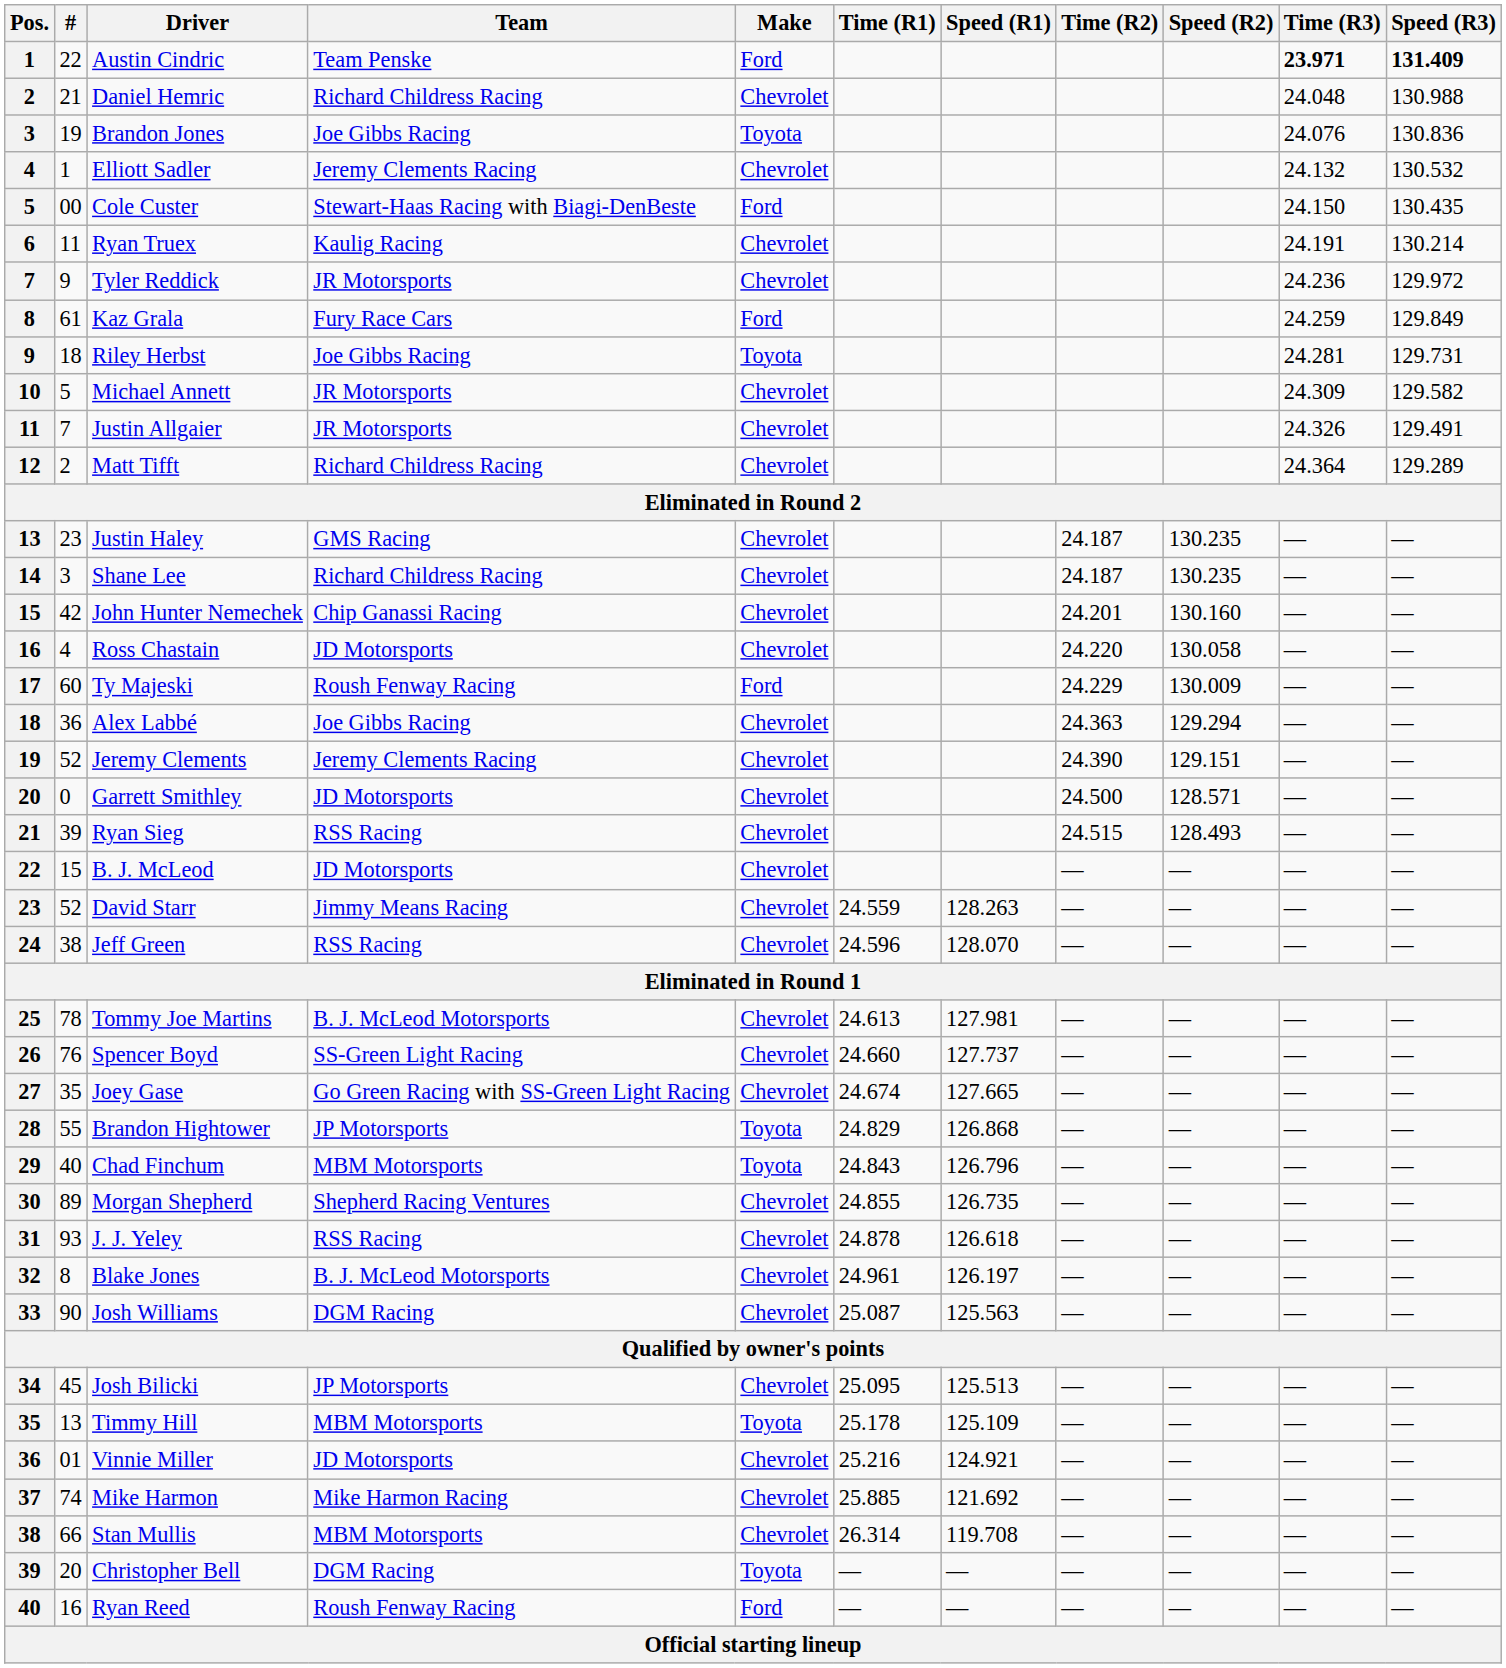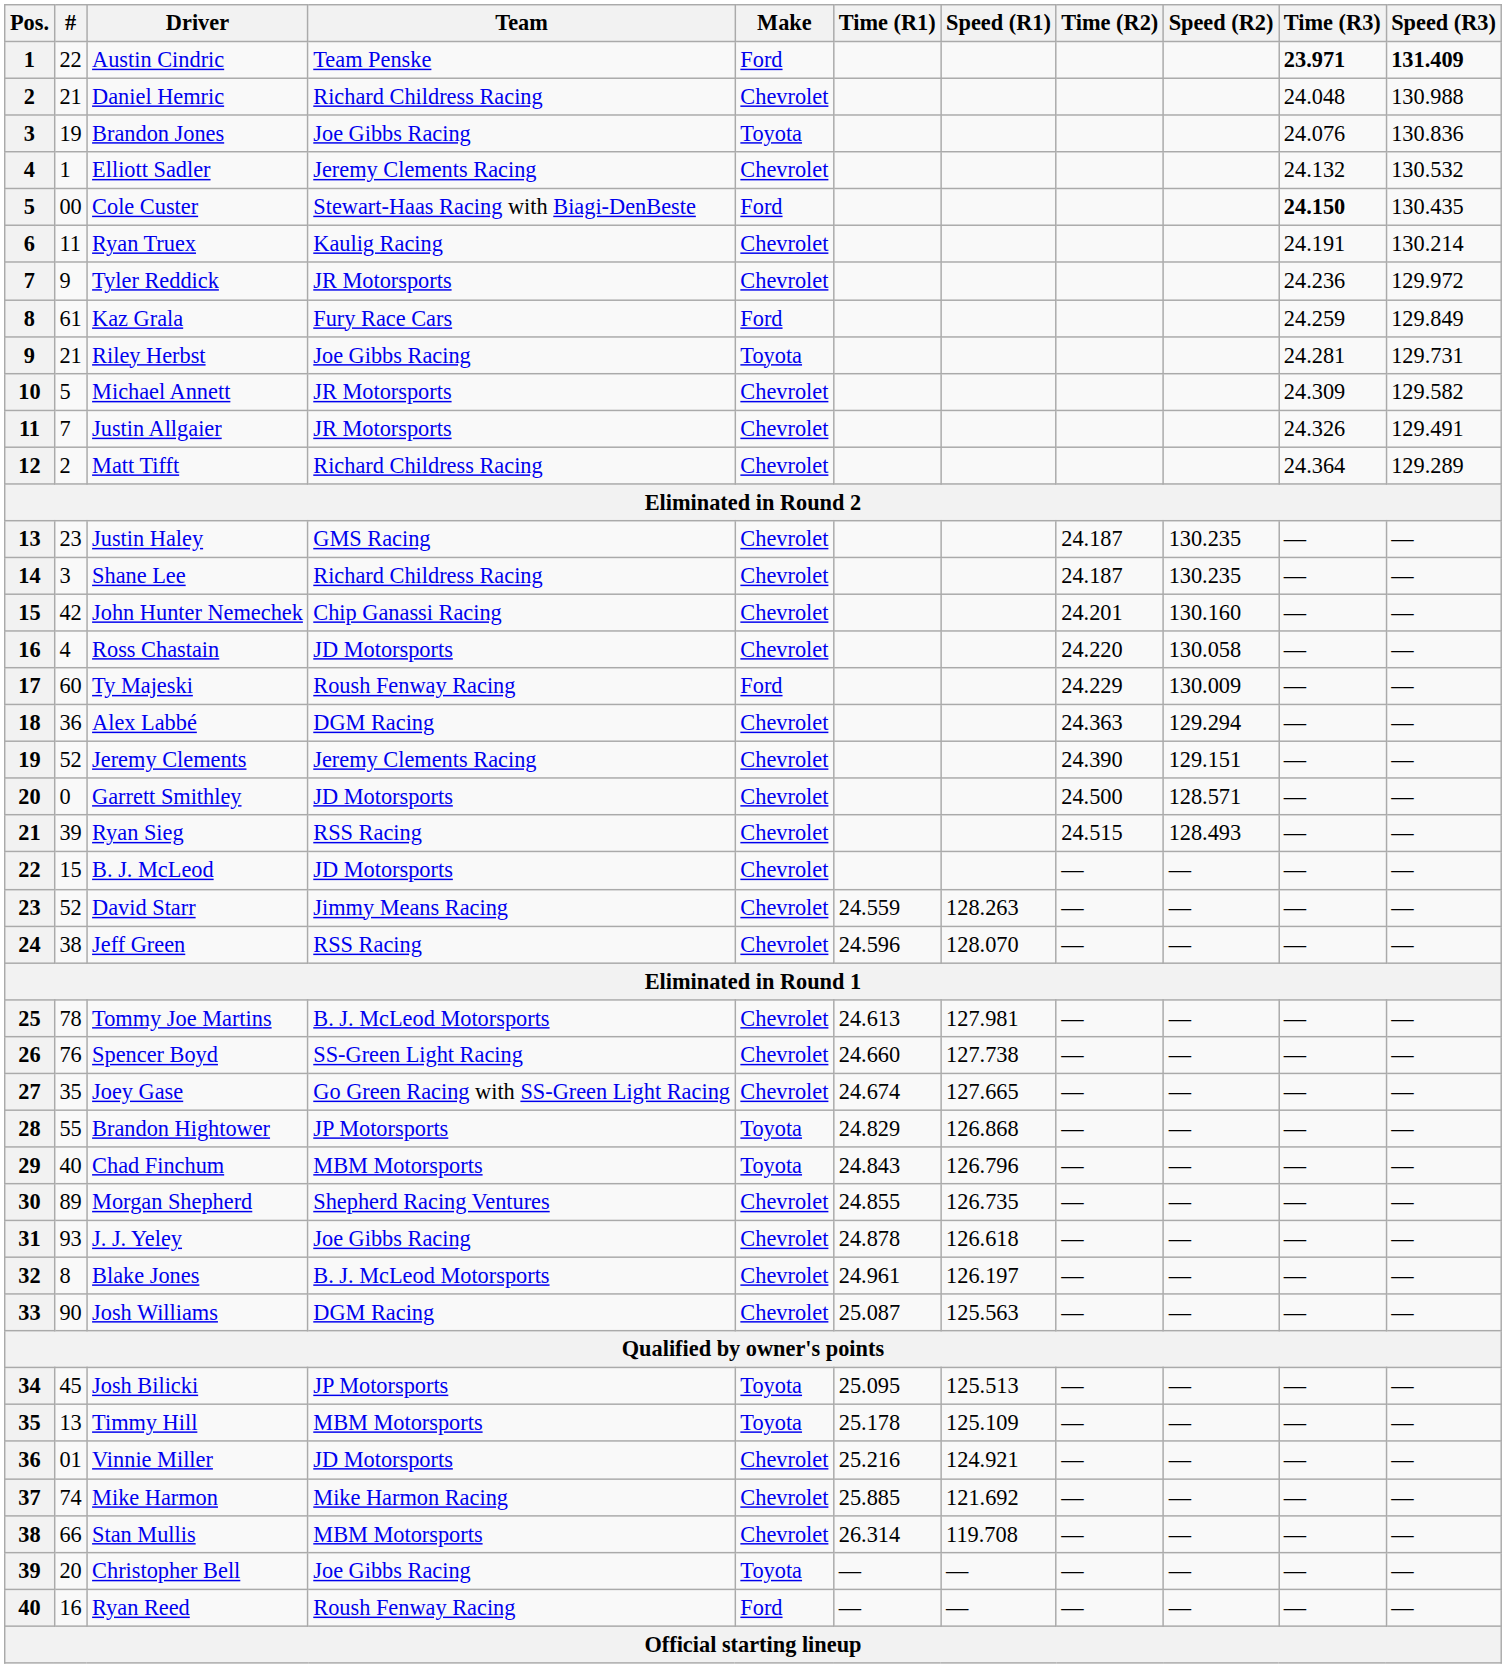 <table class="wikitable" style="font-size:95%">
 <tr>
 <th>Pos.</th>
 <th>#</th>
 <th>Driver</th>
 <th>Team</th>
 <th>Make</th>
 <th>Time (R1)</th>
 <th>Speed (R1)</th>
 <th>Time (R2)</th>
 <th>Speed (R2)</th>
 <th>Time (R3)</th>
 <th>Speed (R3)</th>
 </tr>
 <tr>
 <th>1</th>
 <td>22</td>
 <td><a href='#'>Austin Cindric</a></td>
 <td><a href='#'>Team Penske</a></td>
 <td><a href='#'>Ford</a></td>
 <td></td>
 <td></td>
 <td></td>
 <td></td>
 <td><strong>23.971</strong></td>
 <td><strong>131.409</strong></td>
 </tr>
 <tr>
 <th>2</th>
 <td>21</td>
 <td><a href='#'>Daniel Hemric</a></td>
 <td><a href='#'>Richard Childress Racing</a></td>
 <td><a href='#'>Chevrolet</a></td>
 <td></td>
 <td></td>
 <td></td>
 <td></td>
 <td>24.048</td>
 <td>130.988</td>
 </tr>
 <tr>
 <th>3</th>
 <td>19</td>
 <td><a href='#'>Brandon Jones</a></td>
 <td><a href='#'>Joe Gibbs Racing</a></td>
 <td><a href='#'>Toyota</a></td>
 <td></td>
 <td></td>
 <td></td>
 <td></td>
 <td>24.076</td>
 <td>130.836</td>
 </tr>
 <tr>
 <th>4</th>
 <td>1</td>
 <td><a href='#'>Elliott Sadler</a></td>
 <td><a href='#'>Jeremy Clements Racing</a></td>
 <td><a href='#'>Chevrolet</a></td>
 <td></td>
 <td></td>
 <td></td>
 <td></td>
 <td>24.132</td>
 <td>130.532</td>
 </tr>
 <tr>
 <th>5</th>
 <td>00</td>
 <td><a href='#'>Cole Custer</a></td>
 <td><a href='#'>Stewart-Haas Racing</a> with <a href='#'>Biagi-DenBeste</a></td>
 <td><a href='#'>Ford</a></td>
 <td></td>
 <td></td>
 <td></td>
 <td></td>
-<td>24.150</td>
+<td><strong>24.150</strong></td>
 <td>130.435</td>
 </tr>
 <tr>
 <th>6</th>
 <td>11</td>
 <td><a href='#'>Ryan Truex</a></td>
 <td><a href='#'>Kaulig Racing</a></td>
 <td><a href='#'>Chevrolet</a></td>
 <td></td>
 <td></td>
 <td></td>
 <td></td>
 <td>24.191</td>
 <td>130.214</td>
 </tr>
 <tr>
 <th>7</th>
 <td>9</td>
 <td><a href='#'>Tyler Reddick</a></td>
 <td><a href='#'>JR Motorsports</a></td>
 <td><a href='#'>Chevrolet</a></td>
 <td></td>
 <td></td>
 <td></td>
 <td></td>
 <td>24.236</td>
 <td>129.972</td>
 </tr>
 <tr>
 <th>8</th>
 <td>61</td>
 <td><a href='#'>Kaz Grala</a></td>
 <td><a href='#'>Fury Race Cars</a></td>
 <td><a href='#'>Ford</a></td>
 <td></td>
 <td></td>
 <td></td>
 <td></td>
 <td>24.259</td>
 <td>129.849</td>
 </tr>
 <tr>
 <th>9</th>
-<td>18</td>
+<td>21</td>
 <td><a href='#'>Riley Herbst</a></td>
 <td><a href='#'>Joe Gibbs Racing</a></td>
 <td><a href='#'>Toyota</a></td>
 <td></td>
 <td></td>
 <td></td>
 <td></td>
 <td>24.281</td>
 <td>129.731</td>
 </tr>
 <tr>
 <th>10</th>
 <td>5</td>
 <td><a href='#'>Michael Annett</a></td>
 <td><a href='#'>JR Motorsports</a></td>
 <td><a href='#'>Chevrolet</a></td>
 <td></td>
 <td></td>
 <td></td>
 <td></td>
 <td>24.309</td>
 <td>129.582</td>
 </tr>
 <tr>
 <th>11</th>
 <td>7</td>
 <td><a href='#'>Justin Allgaier</a></td>
 <td><a href='#'>JR Motorsports</a></td>
 <td><a href='#'>Chevrolet</a></td>
 <td></td>
 <td></td>
 <td></td>
 <td></td>
 <td>24.326</td>
 <td>129.491</td>
 </tr>
 <tr>
 <th>12</th>
 <td>2</td>
 <td><a href='#'>Matt Tifft</a></td>
 <td><a href='#'>Richard Childress Racing</a></td>
 <td><a href='#'>Chevrolet</a></td>
 <td></td>
 <td></td>
 <td></td>
 <td></td>
 <td>24.364</td>
 <td>129.289</td>
 </tr>
 <tr>
 <th colspan="11">Eliminated in Round 2</th>
 </tr>
 <tr>
 <th>13</th>
 <td>23</td>
 <td><a href='#'>Justin Haley</a></td>
 <td><a href='#'>GMS Racing</a></td>
 <td><a href='#'>Chevrolet</a></td>
 <td></td>
 <td></td>
 <td>24.187</td>
 <td>130.235</td>
 <td>—</td>
 <td>—</td>
 </tr>
 <tr>
 <th>14</th>
 <td>3</td>
 <td><a href='#'>Shane Lee</a></td>
 <td><a href='#'>Richard Childress Racing</a></td>
 <td><a href='#'>Chevrolet</a></td>
 <td></td>
 <td></td>
 <td>24.187</td>
 <td>130.235</td>
 <td>—</td>
 <td>—</td>
 </tr>
 <tr>
 <th>15</th>
 <td>42</td>
 <td><a href='#'>John Hunter Nemechek</a></td>
 <td><a href='#'>Chip Ganassi Racing</a></td>
 <td><a href='#'>Chevrolet</a></td>
 <td></td>
 <td></td>
 <td>24.201</td>
 <td>130.160</td>
 <td>—</td>
 <td>—</td>
 </tr>
 <tr>
 <th>16</th>
 <td>4</td>
 <td><a href='#'>Ross Chastain</a></td>
 <td><a href='#'>JD Motorsports</a></td>
 <td><a href='#'>Chevrolet</a></td>
 <td></td>
 <td></td>
 <td>24.220</td>
 <td>130.058</td>
 <td>—</td>
 <td>—</td>
 </tr>
 <tr>
 <th>17</th>
 <td>60</td>
 <td><a href='#'>Ty Majeski</a></td>
 <td><a href='#'>Roush Fenway Racing</a></td>
 <td><a href='#'>Ford</a></td>
 <td></td>
 <td></td>
 <td>24.229</td>
 <td>130.009</td>
 <td>—</td>
 <td>—</td>
 </tr>
 <tr>
 <th>18</th>
 <td>36</td>
 <td><a href='#'>Alex Labbé</a></td>
-<td><a href='#'>Joe Gibbs Racing</a></td>
+<td><a href='#'>DGM Racing</a></td>
 <td><a href='#'>Chevrolet</a></td>
 <td></td>
 <td></td>
 <td>24.363</td>
 <td>129.294</td>
 <td>—</td>
 <td>—</td>
 </tr>
 <tr>
 <th>19</th>
 <td>52</td>
 <td><a href='#'>Jeremy Clements</a></td>
 <td><a href='#'>Jeremy Clements Racing</a></td>
 <td><a href='#'>Chevrolet</a></td>
 <td></td>
 <td></td>
 <td>24.390</td>
 <td>129.151</td>
 <td>—</td>
 <td>—</td>
 </tr>
 <tr>
 <th>20</th>
 <td>0</td>
 <td><a href='#'>Garrett Smithley</a></td>
 <td><a href='#'>JD Motorsports</a></td>
 <td><a href='#'>Chevrolet</a></td>
 <td></td>
 <td></td>
 <td>24.500</td>
 <td>128.571</td>
 <td>—</td>
 <td>—</td>
 </tr>
 <tr>
 <th>21</th>
 <td>39</td>
 <td><a href='#'>Ryan Sieg</a></td>
 <td><a href='#'>RSS Racing</a></td>
 <td><a href='#'>Chevrolet</a></td>
 <td></td>
 <td></td>
 <td>24.515</td>
 <td>128.493</td>
 <td>—</td>
 <td>—</td>
 </tr>
 <tr>
 <th>22</th>
 <td>15</td>
 <td><a href='#'>B. J. McLeod</a></td>
 <td><a href='#'>JD Motorsports</a></td>
 <td><a href='#'>Chevrolet</a></td>
 <td></td>
 <td></td>
 <td>—</td>
 <td>—</td>
 <td>—</td>
 <td>—</td>
 </tr>
 <tr>
 <th>23</th>
 <td>52</td>
 <td><a href='#'>David Starr</a></td>
 <td><a href='#'>Jimmy Means Racing</a></td>
 <td><a href='#'>Chevrolet</a></td>
 <td>24.559</td>
 <td>128.263</td>
 <td>—</td>
 <td>—</td>
 <td>—</td>
 <td>—</td>
 </tr>
 <tr>
 <th>24</th>
 <td>38</td>
 <td><a href='#'>Jeff Green</a></td>
 <td><a href='#'>RSS Racing</a></td>
 <td><a href='#'>Chevrolet</a></td>
 <td>24.596</td>
 <td>128.070</td>
 <td>—</td>
 <td>—</td>
 <td>—</td>
 <td>—</td>
 </tr>
 <tr>
 <th colspan="11">Eliminated in Round 1</th>
 </tr>
 <tr>
 <th>25</th>
 <td>78</td>
 <td><a href='#'>Tommy Joe Martins</a></td>
 <td><a href='#'>B. J. McLeod Motorsports</a></td>
 <td><a href='#'>Chevrolet</a></td>
 <td>24.613</td>
 <td>127.981</td>
 <td>—</td>
 <td>—</td>
 <td>—</td>
 <td>—</td>
 </tr>
 <tr>
 <th>26</th>
 <td>76</td>
 <td><a href='#'>Spencer Boyd</a></td>
 <td><a href='#'>SS-Green Light Racing</a></td>
 <td><a href='#'>Chevrolet</a></td>
 <td>24.660</td>
-<td>127.737</td>
+<td>127.738</td>
 <td>—</td>
 <td>—</td>
 <td>—</td>
 <td>—</td>
 </tr>
 <tr>
 <th>27</th>
 <td>35</td>
 <td><a href='#'>Joey Gase</a></td>
 <td><a href='#'>Go Green Racing</a> with <a href='#'>SS-Green Light Racing</a></td>
 <td><a href='#'>Chevrolet</a></td>
 <td>24.674</td>
 <td>127.665</td>
 <td>—</td>
 <td>—</td>
 <td>—</td>
 <td>—</td>
 </tr>
 <tr>
 <th>28</th>
 <td>55</td>
 <td><a href='#'>Brandon Hightower</a></td>
 <td><a href='#'>JP Motorsports</a></td>
 <td><a href='#'>Toyota</a></td>
 <td>24.829</td>
 <td>126.868</td>
 <td>—</td>
 <td>—</td>
 <td>—</td>
 <td>—</td>
 </tr>
 <tr>
 <th>29</th>
 <td>40</td>
 <td><a href='#'>Chad Finchum</a></td>
 <td><a href='#'>MBM Motorsports</a></td>
 <td><a href='#'>Toyota</a></td>
 <td>24.843</td>
 <td>126.796</td>
 <td>—</td>
 <td>—</td>
 <td>—</td>
 <td>—</td>
 </tr>
 <tr>
 <th>30</th>
 <td>89</td>
 <td><a href='#'>Morgan Shepherd</a></td>
 <td><a href='#'>Shepherd Racing Ventures</a></td>
 <td><a href='#'>Chevrolet</a></td>
 <td>24.855</td>
 <td>126.735</td>
 <td>—</td>
 <td>—</td>
 <td>—</td>
 <td>—</td>
 </tr>
 <tr>
 <th>31</th>
 <td>93</td>
 <td><a href='#'>J. J. Yeley</a></td>
-<td><a href='#'>RSS Racing</a></td>
+<td><a href='#'>Joe Gibbs Racing</a></td>
 <td><a href='#'>Chevrolet</a></td>
 <td>24.878</td>
 <td>126.618</td>
 <td>—</td>
 <td>—</td>
 <td>—</td>
 <td>—</td>
 </tr>
 <tr>
 <th>32</th>
 <td>8</td>
 <td><a href='#'>Blake Jones</a></td>
 <td><a href='#'>B. J. McLeod Motorsports</a></td>
 <td><a href='#'>Chevrolet</a></td>
 <td>24.961</td>
 <td>126.197</td>
 <td>—</td>
 <td>—</td>
 <td>—</td>
 <td>—</td>
 </tr>
 <tr>
 <th>33</th>
 <td>90</td>
 <td><a href='#'>Josh Williams</a></td>
 <td><a href='#'>DGM Racing</a></td>
 <td><a href='#'>Chevrolet</a></td>
 <td>25.087</td>
 <td>125.563</td>
 <td>—</td>
 <td>—</td>
 <td>—</td>
 <td>—</td>
 </tr>
 <tr>
 <th colspan="11">Qualified by owner's points</th>
 </tr>
 <tr>
 <th>34</th>
 <td>45</td>
 <td><a href='#'>Josh Bilicki</a></td>
 <td><a href='#'>JP Motorsports</a></td>
-<td><a href='#'>Chevrolet</a></td>
+<td><a href='#'>Toyota</a></td>
 <td>25.095</td>
 <td>125.513</td>
 <td>—</td>
 <td>—</td>
 <td>—</td>
 <td>—</td>
 </tr>
 <tr>
 <th>35</th>
 <td>13</td>
 <td><a href='#'>Timmy Hill</a></td>
 <td><a href='#'>MBM Motorsports</a></td>
 <td><a href='#'>Toyota</a></td>
 <td>25.178</td>
 <td>125.109</td>
 <td>—</td>
 <td>—</td>
 <td>—</td>
 <td>—</td>
 </tr>
 <tr>
 <th>36</th>
 <td>01</td>
 <td><a href='#'>Vinnie Miller</a></td>
 <td><a href='#'>JD Motorsports</a></td>
 <td><a href='#'>Chevrolet</a></td>
 <td>25.216</td>
 <td>124.921</td>
 <td>—</td>
 <td>—</td>
 <td>—</td>
 <td>—</td>
 </tr>
 <tr>
 <th>37</th>
 <td>74</td>
 <td><a href='#'>Mike Harmon</a></td>
 <td><a href='#'>Mike Harmon Racing</a></td>
 <td><a href='#'>Chevrolet</a></td>
 <td>25.885</td>
 <td>121.692</td>
 <td>—</td>
 <td>—</td>
 <td>—</td>
 <td>—</td>
 </tr>
 <tr>
 <th>38</th>
 <td>66</td>
 <td><a href='#'>Stan Mullis</a></td>
 <td><a href='#'>MBM Motorsports</a></td>
 <td><a href='#'>Chevrolet</a></td>
 <td>26.314</td>
 <td>119.708</td>
 <td>—</td>
 <td>—</td>
 <td>—</td>
 <td>—</td>
 </tr>
 <tr>
 <th>39</th>
 <td>20</td>
 <td><a href='#'>Christopher Bell</a></td>
-<td><a href='#'>DGM Racing</a></td>
+<td><a href='#'>Joe Gibbs Racing</a></td>
 <td><a href='#'>Toyota</a></td>
 <td>—</td>
 <td>—</td>
 <td>—</td>
 <td>—</td>
 <td>—</td>
 <td>—</td>
 </tr>
 <tr>
 <th>40</th>
 <td>16</td>
 <td><a href='#'>Ryan Reed</a></td>
 <td><a href='#'>Roush Fenway Racing</a></td>
 <td><a href='#'>Ford</a></td>
 <td>—</td>
 <td>—</td>
 <td>—</td>
 <td>—</td>
 <td>—</td>
 <td>—</td>
 </tr>
 <tr>
 <th colspan="11">Official starting lineup</th>
 </tr>
 </table>
